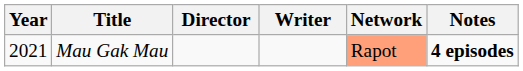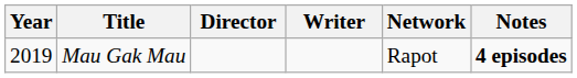 <table class="wikitable sortable">
 <tr>
 <th>Year</th>
 <th>Title</th>
 <th width="65">Director</th>
 <th width="65">Writer</th>
 <th>Network</th>
 <th>Notes</th>
 </tr>
 <tr>
-<td>2021</td>
+<td>2019</td>
 <td><em>Mau Gak Mau</em></td>
 <td></td>
 <td></td>
-<td style="background: lightsalmon;">Rapot</td>
+<td>Rapot</td>
 <td><strong>4 episodes</strong></td>
 </tr>
 </table>
